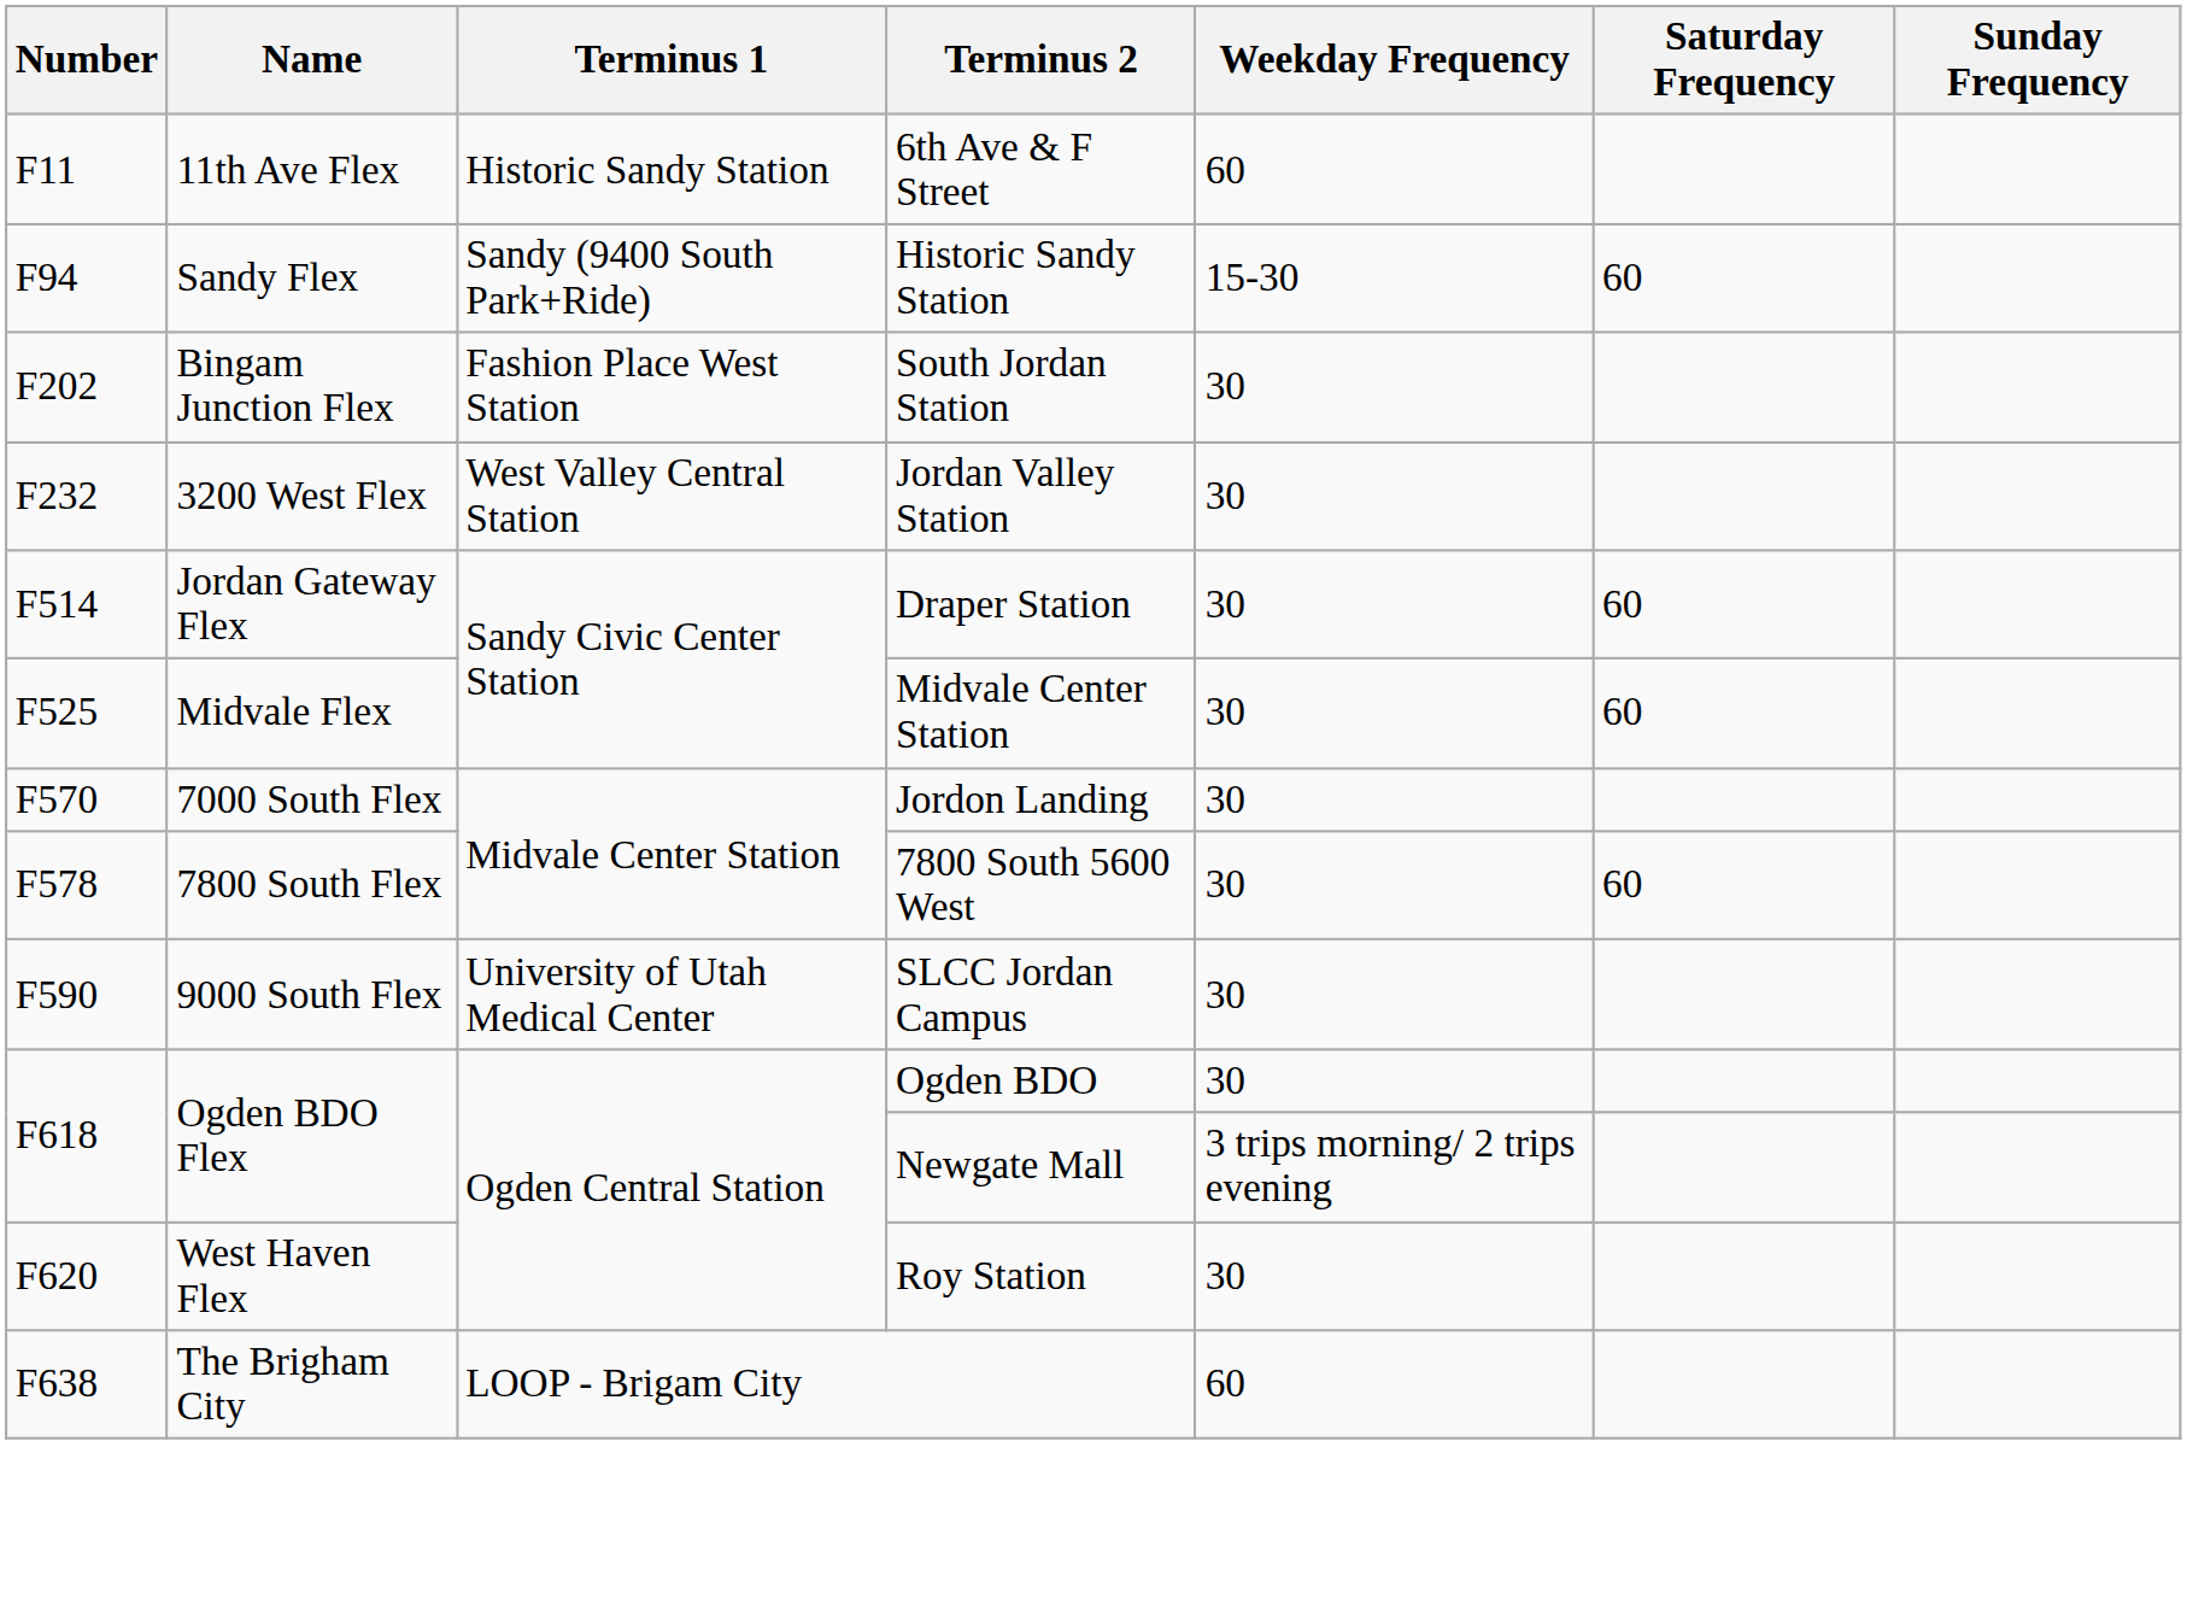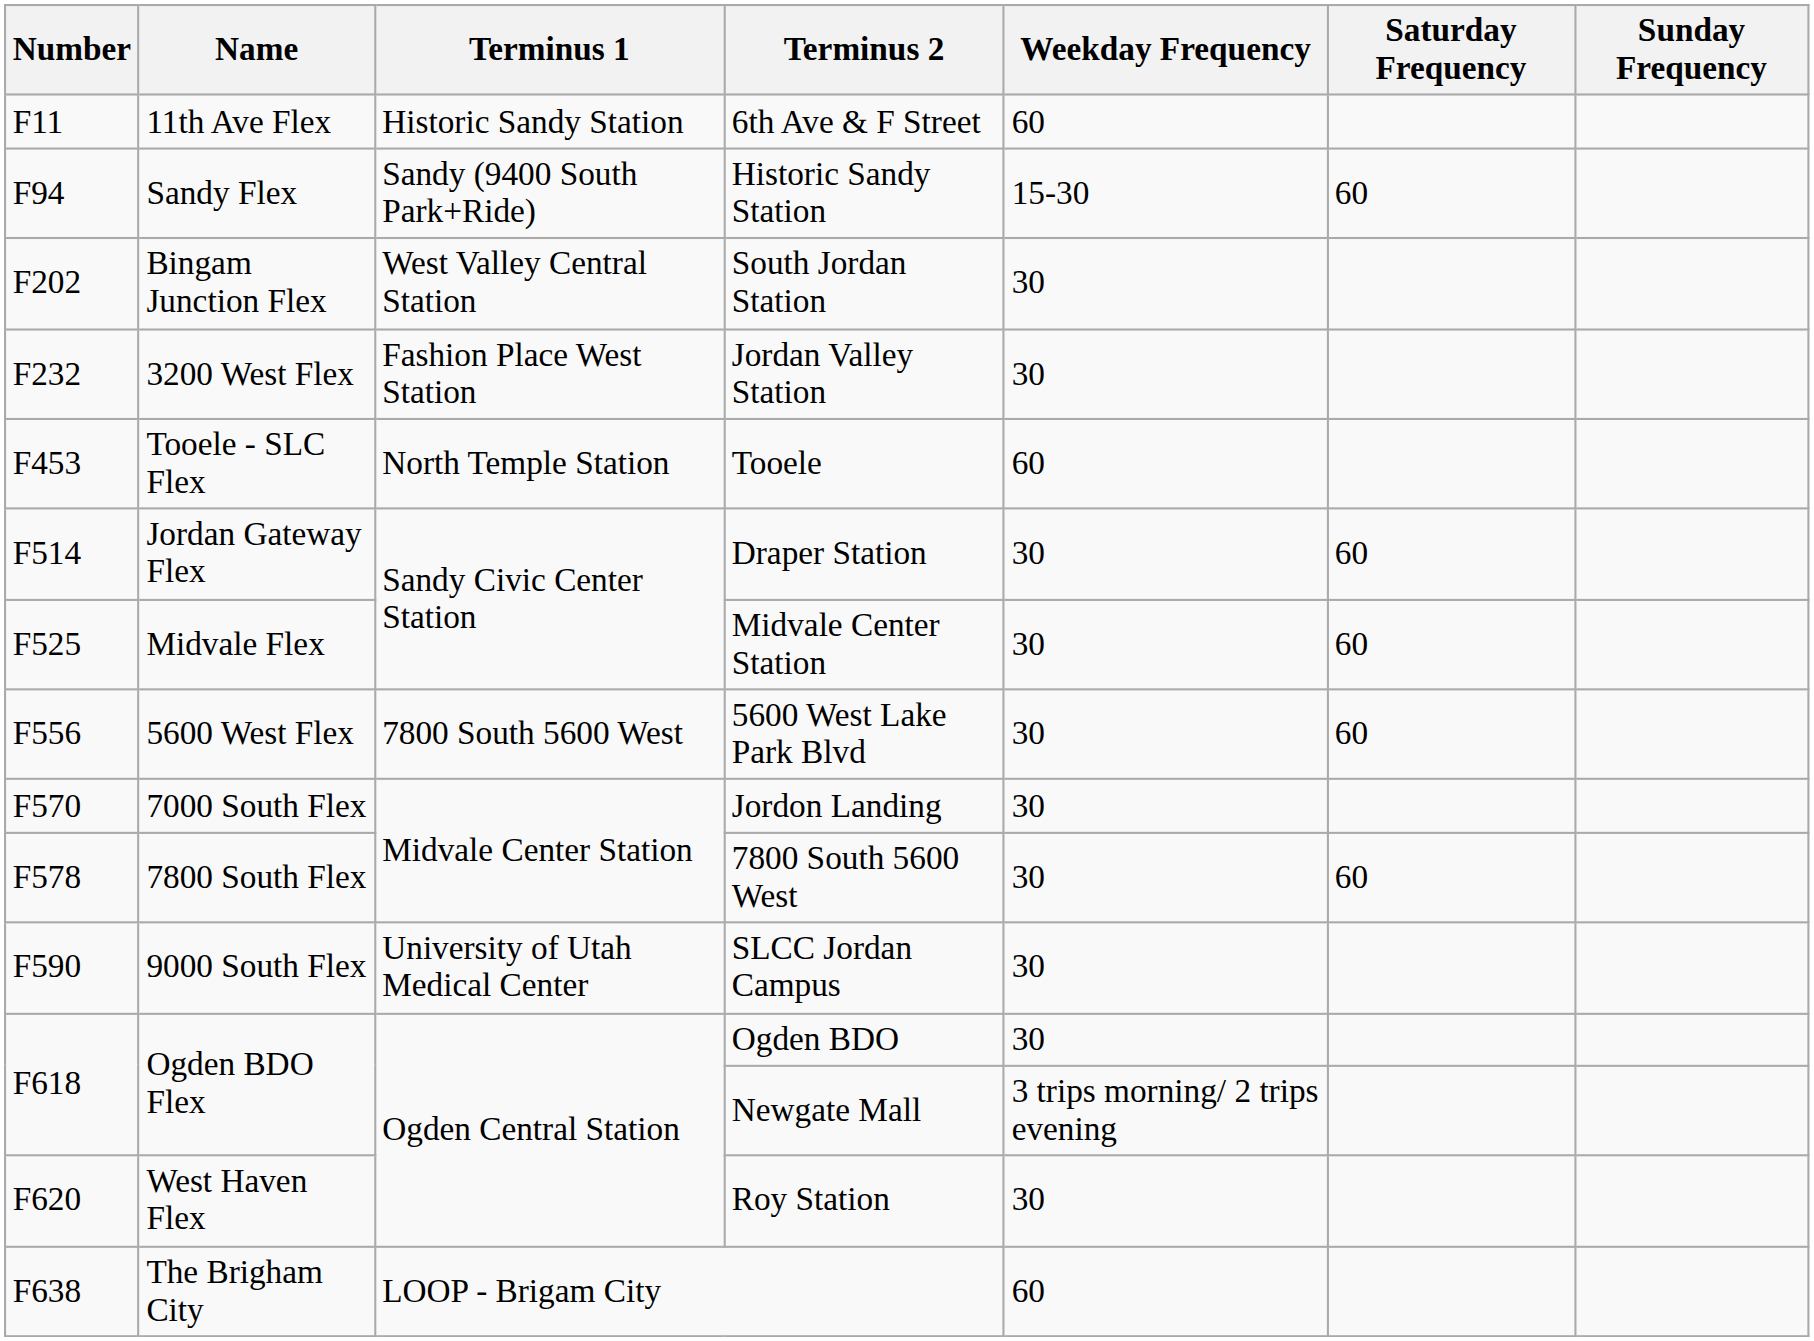 <table class="wikitable">
 <tr>
 <th>Number</th>
 <th>Name</th>
 <th>Terminus 1</th>
 <th>Terminus 2</th>
 <th>Weekday Frequency</th>
 <th>Saturday Frequency</th>
 <th>Sunday Frequency</th>
 </tr>
 <tr>
 <td>F11</td>
 <td>11th Ave Flex</td>
 <td>Historic Sandy Station</td>
 <td>6th Ave & F Street</td>
 <td>60</td>
 <td></td>
 <td></td>
 </tr>
 <tr>
 <td>F94</td>
 <td>Sandy Flex</td>
 <td>Sandy (9400 South Park+Ride)</td>
 <td>Historic Sandy Station</td>
 <td>15-30</td>
 <td>60</td>
 <td></td>
 </tr>
 <tr>
 <td>F202</td>
 <td>Bingam Junction Flex</td>
-<td>Fashion Place West Station</td>
+<td>West Valley Central Station</td>
 <td>South Jordan Station</td>
 <td>30</td>
 <td></td>
 <td></td>
 </tr>
 <tr>
 <td>F232</td>
 <td>3200 West Flex</td>
-<td>West Valley Central Station</td>
+<td>Fashion Place West Station</td>
 <td>Jordan Valley Station</td>
 <td>30</td>
+<td></td>
+<td></td>
+</tr>
+<tr>
+<td>F453</td>
+<td>Tooele - SLC Flex</td>
+<td>North Temple Station</td>
+<td>Tooele</td>
+<td>60</td>
 <td></td>
 <td></td>
 </tr>
 <tr>
 <td>F514</td>
 <td>Jordan Gateway Flex</td>
 <td rowspan="2">Sandy Civic Center Station</td>
 <td>Draper Station</td>
 <td>30</td>
 <td>60</td>
 <td></td>
 </tr>
 <tr>
 <td>F525</td>
 <td>Midvale Flex</td>
 <td>Midvale Center Station</td>
+<td>30</td>
+<td>60</td>
+<td></td>
+</tr>
+<tr>
+<td>F556</td>
+<td>5600 West Flex</td>
+<td>7800 South 5600 West</td>
+<td>5600 West Lake Park Blvd</td>
 <td>30</td>
 <td>60</td>
 <td></td>
 </tr>
 <tr>
 <td>F570</td>
 <td>7000 South Flex</td>
 <td rowspan="2">Midvale Center Station</td>
 <td>Jordon Landing</td>
 <td>30</td>
 <td></td>
 <td></td>
 </tr>
 <tr>
 <td>F578</td>
 <td>7800 South Flex</td>
 <td>7800 South 5600 West</td>
 <td>30</td>
 <td>60</td>
 <td></td>
 </tr>
 <tr>
 <td>F590</td>
 <td>9000 South Flex</td>
 <td>University of Utah Medical Center</td>
 <td>SLCC Jordan Campus</td>
 <td>30</td>
 <td></td>
 <td></td>
 </tr>
 <tr>
 <td rowspan="2">F618</td>
 <td rowspan="2">Ogden BDO Flex</td>
 <td rowspan="3">Ogden Central Station</td>
 <td>Ogden BDO</td>
 <td>30</td>
 <td></td>
 <td></td>
 </tr>
 <tr>
 <td>Newgate Mall</td>
 <td>3 trips morning/ 2 trips evening</td>
 <td></td>
 <td></td>
 </tr>
 <tr>
 <td>F620</td>
 <td>West Haven Flex</td>
 <td>Roy Station</td>
 <td>30</td>
 <td></td>
 <td></td>
 </tr>
 <tr>
 <td>F638</td>
 <td>The Brigham City</td>
 <td colspan="2">LOOP - Brigam City</td>
 <td>60</td>
 <td></td>
 <td></td>
 </tr>
 </table>
